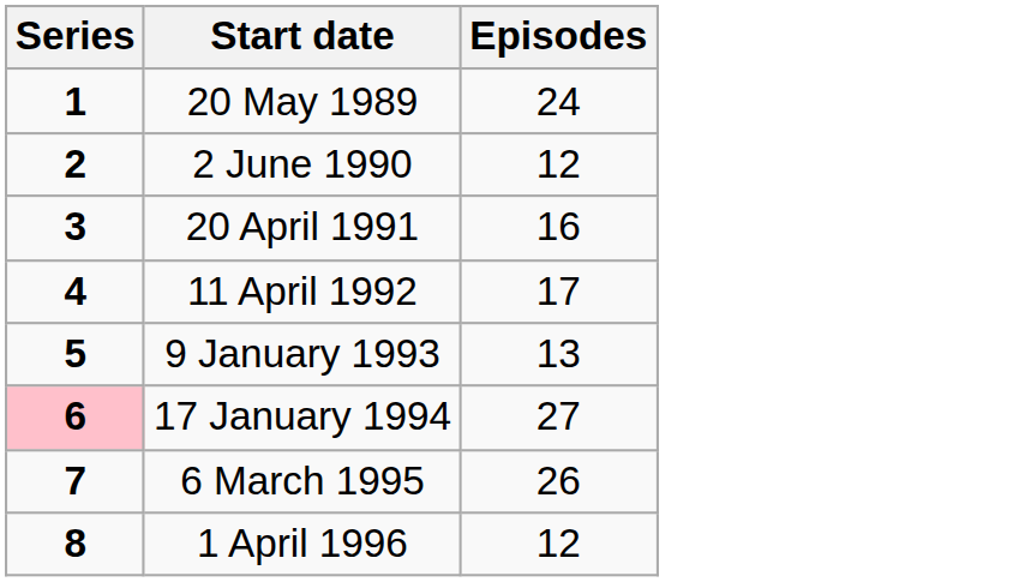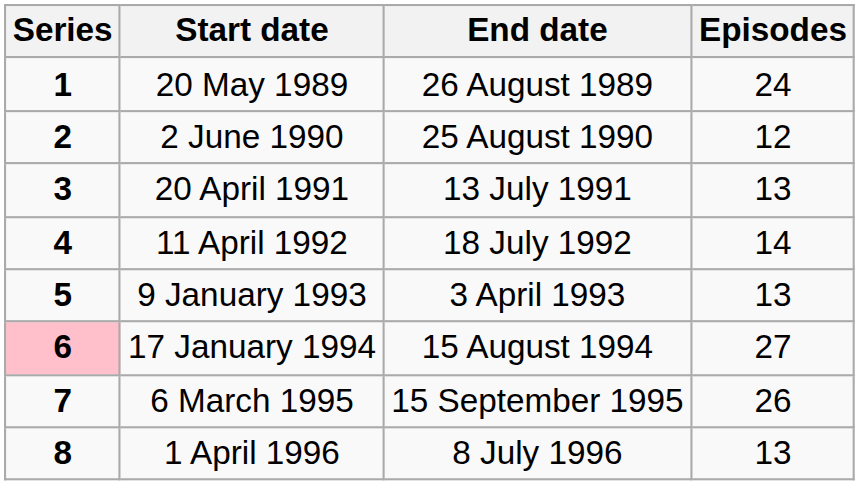 <table class="wikitable" style="text-align:center;">
 <tr>
 <th>Series</th>
 <th>Start date</th>
+<th>End date</th>
 <th>Episodes</th>
 </tr>
 <tr>
 <td><strong>1</strong></td>
 <td>20 May 1989</td>
+<td>26 August 1989</td>
 <td>24</td>
 </tr>
 <tr>
 <td><strong>2</strong></td>
 <td>2 June 1990</td>
+<td>25 August 1990</td>
 <td>12</td>
 </tr>
 <tr>
 <td><strong>3</strong></td>
 <td>20 April 1991</td>
-<td>16</td>
+<td>13 July 1991</td>
+<td>13</td>
 </tr>
 <tr>
 <td><strong>4</strong></td>
 <td>11 April 1992</td>
-<td>17</td>
+<td>18 July 1992</td>
+<td>14</td>
 </tr>
 <tr>
 <td><strong>5</strong></td>
 <td>9 January 1993</td>
+<td>3 April 1993</td>
 <td>13</td>
 </tr>
 <tr>
 <td style="background: pink;"><strong>6</strong></td>
 <td>17 January 1994</td>
+<td>15 August 1994</td>
 <td>27</td>
 </tr>
 <tr>
 <td><strong>7</strong></td>
 <td>6 March 1995</td>
+<td>15 September 1995</td>
 <td>26</td>
 </tr>
 <tr>
 <td><strong>8</strong></td>
 <td>1 April 1996</td>
-<td>12</td>
+<td>8 July 1996</td>
+<td>13</td>
 </tr>
 </table>
